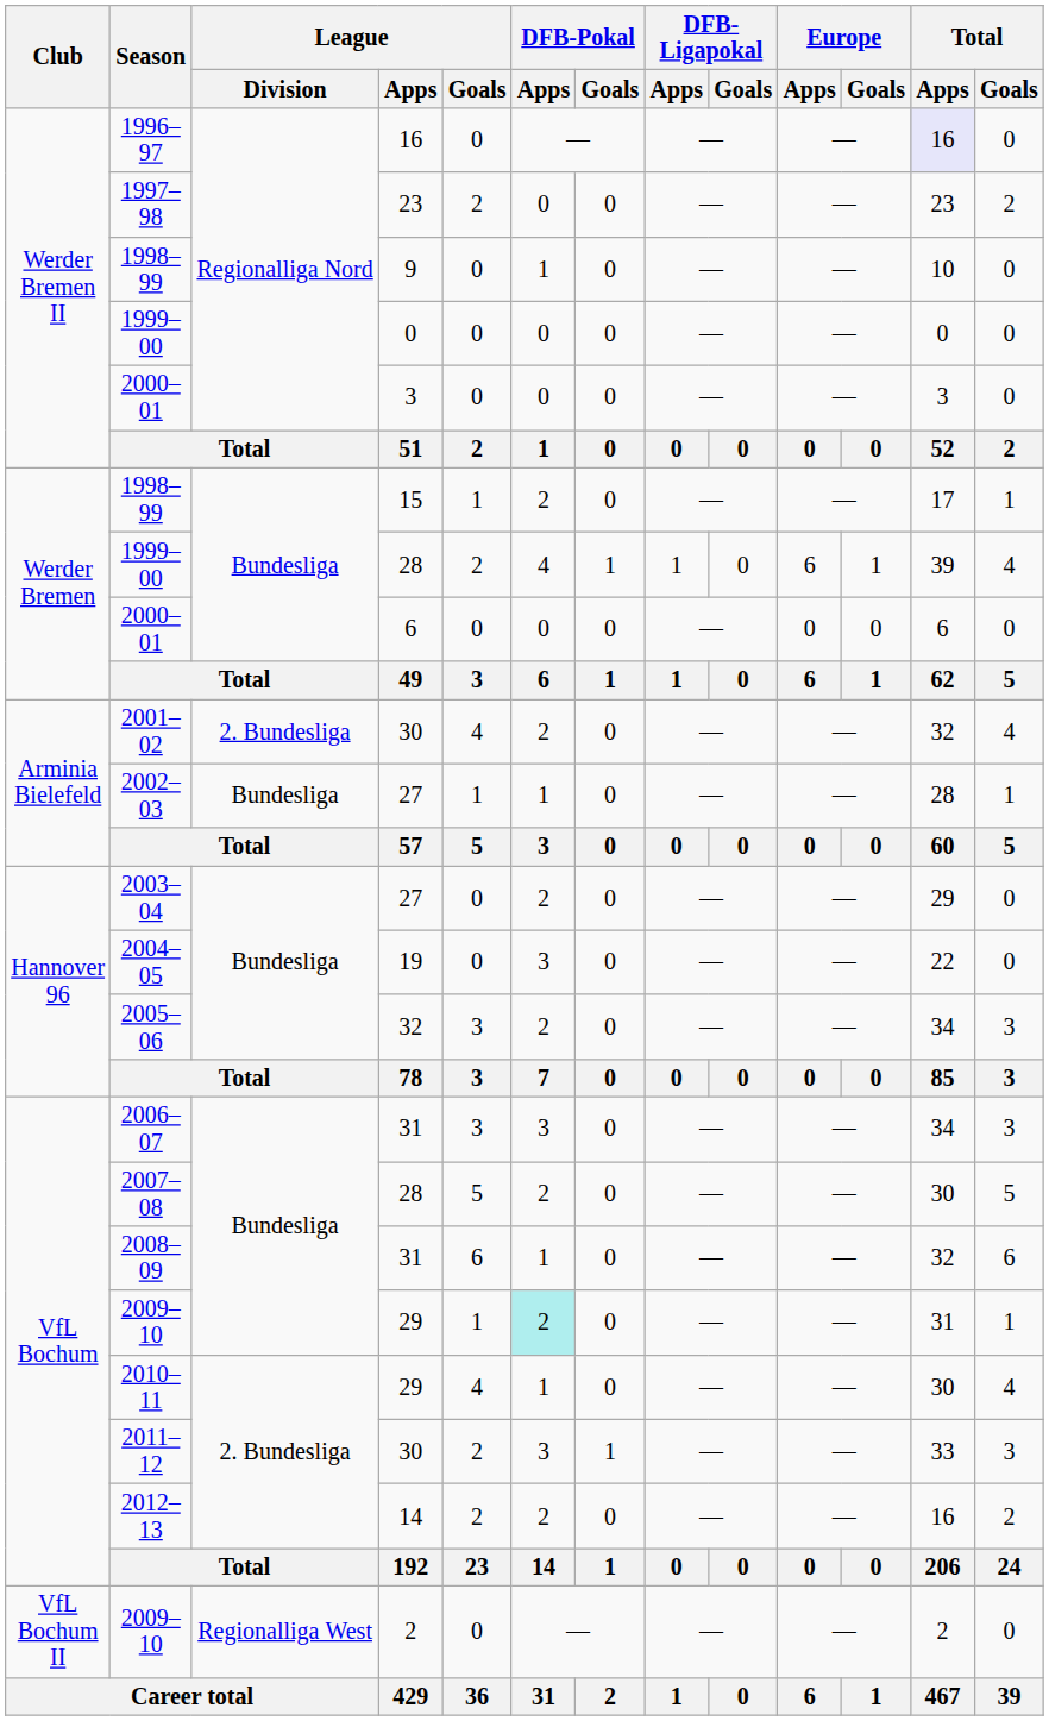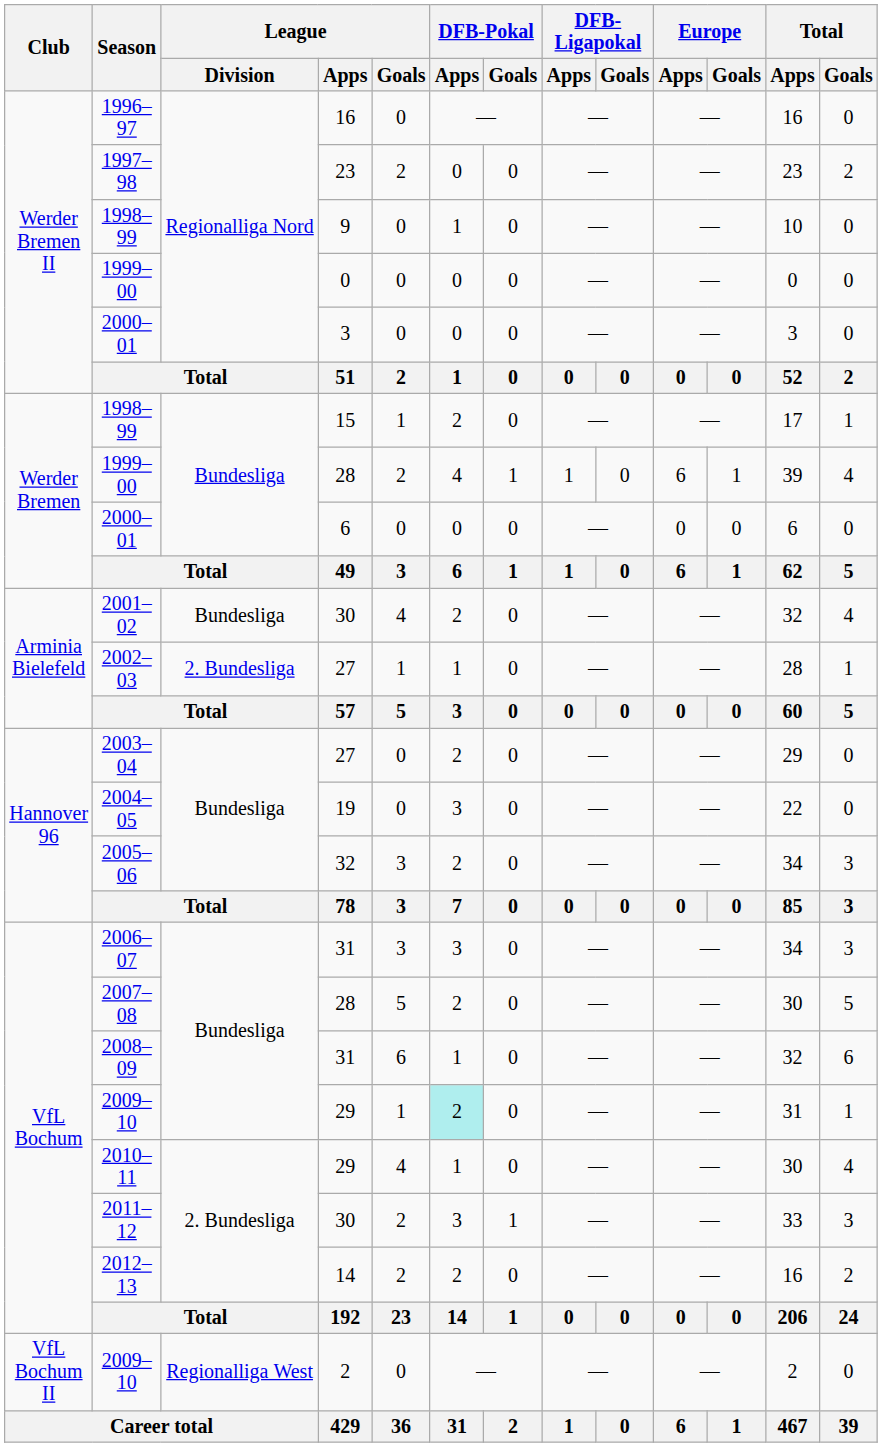 <table class="wikitable" style="text-align:center">
 <tr>
 <th rowspan="2">Club</th>
 <th rowspan="2">Season</th>
 <th colspan="3">League</th>
 <th colspan="2"><a href='#'>DFB-Pokal</a></th>
 <th colspan="2"><a href='#'>DFB-Ligapokal</a></th>
 <th colspan="2"><a href='#'>Europe</a></th>
 <th colspan="2">Total</th>
 </tr>
 <tr>
 <th>Division</th>
 <th>Apps</th>
 <th>Goals</th>
 <th>Apps</th>
 <th>Goals</th>
 <th>Apps</th>
 <th>Goals</th>
 <th>Apps</th>
 <th>Goals</th>
 <th>Apps</th>
 <th>Goals</th>
 </tr>
 <tr>
 <td rowspan="6"><a href='#'>Werder Bremen II</a></td>
 <td><a href='#'>1996–97</a></td>
 <td rowspan="5"><a href='#'>Regionalliga&nbsp;Nord</a></td>
 <td>16</td>
 <td>0</td>
 <td colspan="2">—</td>
 <td colspan="2">—</td>
 <td colspan="2">—</td>
-<td style="background: lavender;">16</td>
+<td>16</td>
 <td>0</td>
 </tr>
 <tr>
 <td><a href='#'>1997–98</a></td>
 <td>23</td>
 <td>2</td>
 <td>0</td>
 <td>0</td>
 <td colspan="2">—</td>
 <td colspan="2">—</td>
 <td>23</td>
 <td>2</td>
 </tr>
 <tr>
 <td><a href='#'>1998–99</a></td>
 <td>9</td>
 <td>0</td>
 <td>1</td>
 <td>0</td>
 <td colspan="2">—</td>
 <td colspan="2">—</td>
 <td>10</td>
 <td>0</td>
 </tr>
 <tr>
 <td><a href='#'>1999–00</a></td>
 <td>0</td>
 <td>0</td>
 <td>0</td>
 <td>0</td>
 <td colspan="2">—</td>
 <td colspan="2">—</td>
 <td>0</td>
 <td>0</td>
 </tr>
 <tr>
 <td><a href='#'>2000–01</a></td>
 <td>3</td>
 <td>0</td>
 <td>0</td>
 <td>0</td>
 <td colspan="2">—</td>
 <td colspan="2">—</td>
 <td>3</td>
 <td>0</td>
 </tr>
 <tr>
 <th colspan="2">Total</th>
 <th>51</th>
 <th>2</th>
 <th>1</th>
 <th>0</th>
 <th>0</th>
 <th>0</th>
 <th>0</th>
 <th>0</th>
 <th>52</th>
 <th>2</th>
 </tr>
 <tr>
 <td rowspan="4"><a href='#'>Werder Bremen</a></td>
 <td><a href='#'>1998–99</a></td>
 <td rowspan="3"><a href='#'>Bundesliga</a></td>
 <td>15</td>
 <td>1</td>
 <td>2</td>
 <td>0</td>
 <td colspan="2">—</td>
 <td colspan="2">—</td>
 <td>17</td>
 <td>1</td>
 </tr>
 <tr>
 <td><a href='#'>1999–00</a></td>
 <td>28</td>
 <td>2</td>
 <td>4</td>
 <td>1</td>
 <td>1</td>
 <td>0</td>
 <td>6</td>
 <td>1</td>
 <td>39</td>
 <td>4</td>
 </tr>
 <tr>
 <td><a href='#'>2000–01</a></td>
 <td>6</td>
 <td>0</td>
 <td>0</td>
 <td>0</td>
 <td colspan="2">—</td>
 <td>0</td>
 <td>0</td>
 <td>6</td>
 <td>0</td>
 </tr>
 <tr>
 <th colspan="2">Total</th>
 <th>49</th>
 <th>3</th>
 <th>6</th>
 <th>1</th>
 <th>1</th>
 <th>0</th>
 <th>6</th>
 <th>1</th>
 <th>62</th>
 <th>5</th>
 </tr>
 <tr>
 <td rowspan="3"><a href='#'>Arminia Bielefeld</a></td>
 <td><a href='#'>2001–02</a></td>
-<td><a href='#'>2. Bundesliga</a></td>
+<td>Bundesliga</td>
 <td>30</td>
 <td>4</td>
 <td>2</td>
 <td>0</td>
 <td colspan="2">—</td>
 <td colspan="2">—</td>
 <td>32</td>
 <td>4</td>
 </tr>
 <tr>
 <td><a href='#'>2002–03</a></td>
-<td>Bundesliga</td>
+<td><a href='#'>2. Bundesliga</a></td>
 <td>27</td>
 <td>1</td>
 <td>1</td>
 <td>0</td>
 <td colspan="2">—</td>
 <td colspan="2">—</td>
 <td>28</td>
 <td>1</td>
 </tr>
 <tr>
 <th colspan="2">Total</th>
 <th>57</th>
 <th>5</th>
 <th>3</th>
 <th>0</th>
 <th>0</th>
 <th>0</th>
 <th>0</th>
 <th>0</th>
 <th>60</th>
 <th>5</th>
 </tr>
 <tr>
 <td rowspan="4"><a href='#'>Hannover 96</a></td>
 <td><a href='#'>2003–04</a></td>
 <td rowspan="3">Bundesliga</td>
 <td>27</td>
 <td>0</td>
 <td>2</td>
 <td>0</td>
 <td colspan="2">—</td>
 <td colspan="2">—</td>
 <td>29</td>
 <td>0</td>
 </tr>
 <tr>
 <td><a href='#'>2004–05</a></td>
 <td>19</td>
 <td>0</td>
 <td>3</td>
 <td>0</td>
 <td colspan="2">—</td>
 <td colspan="2">—</td>
 <td>22</td>
 <td>0</td>
 </tr>
 <tr>
 <td><a href='#'>2005–06</a></td>
 <td>32</td>
 <td>3</td>
 <td>2</td>
 <td>0</td>
 <td colspan="2">—</td>
 <td colspan="2">—</td>
 <td>34</td>
 <td>3</td>
 </tr>
 <tr>
 <th colspan="2">Total</th>
 <th>78</th>
 <th>3</th>
 <th>7</th>
 <th>0</th>
 <th>0</th>
 <th>0</th>
 <th>0</th>
 <th>0</th>
 <th>85</th>
 <th>3</th>
 </tr>
 <tr>
 <td rowspan="8"><a href='#'>VfL Bochum</a></td>
 <td><a href='#'>2006–07</a></td>
 <td rowspan="4">Bundesliga</td>
 <td>31</td>
 <td>3</td>
 <td>3</td>
 <td>0</td>
 <td colspan="2">—</td>
 <td colspan="2">—</td>
 <td>34</td>
 <td>3</td>
 </tr>
 <tr>
 <td><a href='#'>2007–08</a></td>
 <td>28</td>
 <td>5</td>
 <td>2</td>
 <td>0</td>
 <td colspan="2">—</td>
 <td colspan="2">—</td>
 <td>30</td>
 <td>5</td>
 </tr>
 <tr>
 <td><a href='#'>2008–09</a></td>
 <td>31</td>
 <td>6</td>
 <td>1</td>
 <td>0</td>
 <td colspan="2">—</td>
 <td colspan="2">—</td>
 <td>32</td>
 <td>6</td>
 </tr>
 <tr>
 <td><a href='#'>2009–10</a></td>
 <td>29</td>
 <td>1</td>
 <td style="background: paleturquoise;">2</td>
 <td>0</td>
 <td colspan="2">—</td>
 <td colspan="2">—</td>
 <td>31</td>
 <td>1</td>
 </tr>
 <tr>
 <td><a href='#'>2010–11</a></td>
 <td rowspan="3">2. Bundesliga</td>
 <td>29</td>
 <td>4</td>
 <td>1</td>
 <td>0</td>
 <td colspan="2">—</td>
 <td colspan="2">—</td>
 <td>30</td>
 <td>4</td>
 </tr>
 <tr>
 <td><a href='#'>2011–12</a></td>
 <td>30</td>
 <td>2</td>
 <td>3</td>
 <td>1</td>
 <td colspan="2">—</td>
 <td colspan="2">—</td>
 <td>33</td>
 <td>3</td>
 </tr>
 <tr>
 <td><a href='#'>2012–13</a></td>
 <td>14</td>
 <td>2</td>
 <td>2</td>
 <td>0</td>
 <td colspan="2">—</td>
 <td colspan="2">—</td>
 <td>16</td>
 <td>2</td>
 </tr>
 <tr>
 <th colspan="2">Total</th>
 <th>192</th>
 <th>23</th>
 <th>14</th>
 <th>1</th>
 <th>0</th>
 <th>0</th>
 <th>0</th>
 <th>0</th>
 <th>206</th>
 <th>24</th>
 </tr>
 <tr>
 <td><a href='#'>VfL Bochum II</a></td>
 <td><a href='#'>2009–10</a></td>
 <td><a href='#'>Regionalliga&nbsp;West</a></td>
 <td>2</td>
 <td>0</td>
 <td colspan="2">—</td>
 <td colspan="2">—</td>
 <td colspan="2">—</td>
 <td>2</td>
 <td>0</td>
 </tr>
 <tr>
 <th colspan="3">Career total</th>
 <th>429</th>
 <th>36</th>
 <th>31</th>
 <th>2</th>
 <th>1</th>
 <th>0</th>
 <th>6</th>
 <th>1</th>
 <th>467</th>
 <th>39</th>
 </tr>
 </table>
